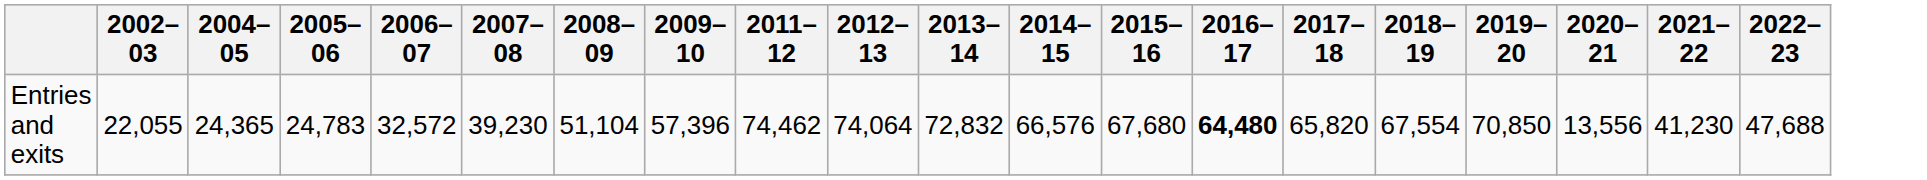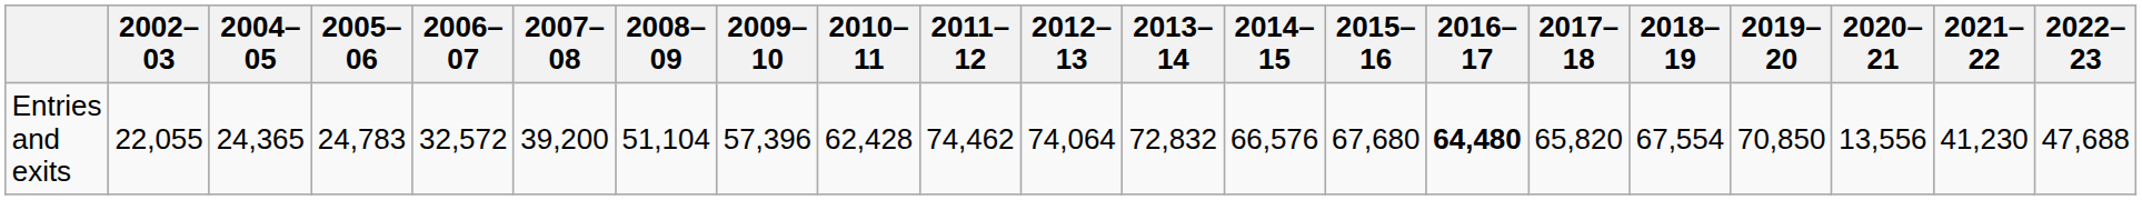 <table class="wikitable">
 <tr>
 <th></th>
 <th>2002–03</th>
 <th>2004–05</th>
 <th>2005–06</th>
 <th>2006–07</th>
 <th>2007–08</th>
 <th>2008–09</th>
 <th>2009–10</th>
+<th>2010–11</th>
 <th>2011–12</th>
 <th>2012–13</th>
 <th>2013–14</th>
 <th>2014–15</th>
 <th>2015–16</th>
 <th>2016–17</th>
 <th>2017–18</th>
 <th>2018–19</th>
 <th>2019–20</th>
 <th>2020–21</th>
 <th>2021–22</th>
 <th>2022–23</th>
 </tr>
 <tr>
 <td>Entries and exits</td>
 <td>22,055</td>
 <td>24,365</td>
 <td>24,783</td>
 <td>32,572</td>
-<td>39,230</td>
+<td>39,200</td>
 <td>51,104</td>
 <td>57,396</td>
+<td>62,428</td>
 <td>74,462</td>
 <td>74,064</td>
 <td>72,832</td>
 <td>66,576</td>
 <td>67,680</td>
 <td><strong>64,480</strong></td>
 <td>65,820</td>
 <td>67,554</td>
 <td>70,850</td>
 <td>13,556</td>
 <td>41,230</td>
 <td>47,688</td>
 </tr>
 </table>
